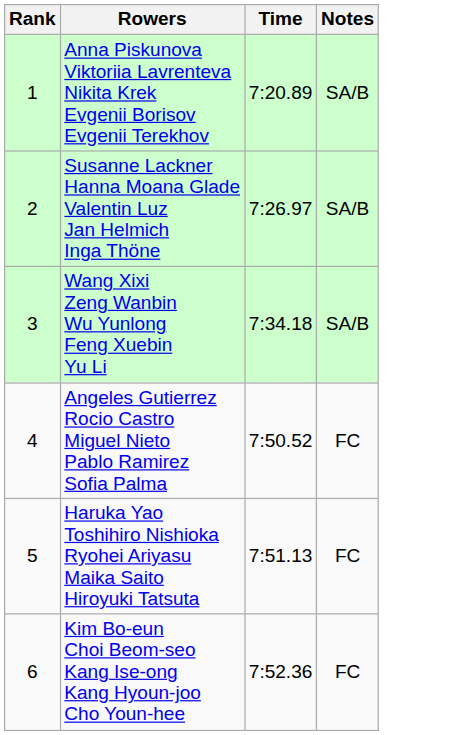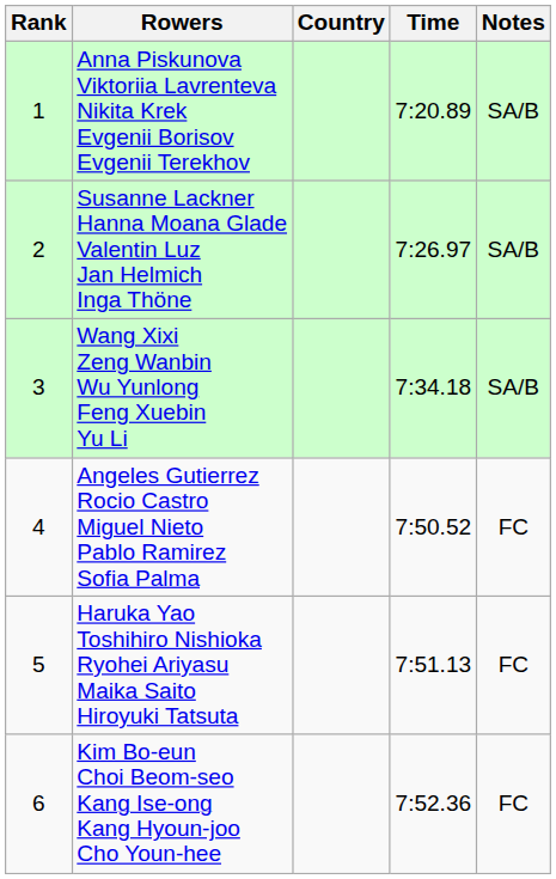 <table class="wikitable" style="text-align:center">
 <tr>
 <th>Rank</th>
 <th>Rowers</th>
+<th>Country</th>
 <th>Time</th>
 <th>Notes</th>
 </tr>
 <tr bgcolor=ccffcc>
 <td>1</td>
 <td align="left"><a href='#'>Anna Piskunova</a><br><a href='#'>Viktoriia Lavrenteva</a><br><a href='#'>Nikita Krek</a><br><a href='#'>Evgenii Borisov</a><br><a href='#'>Evgenii Terekhov</a></td>
+<td align="left"></td>
 <td>7:20.89</td>
 <td>SA/B</td>
 </tr>
 <tr bgcolor=ccffcc>
 <td>2</td>
 <td align="left"><a href='#'>Susanne Lackner</a><br><a href='#'>Hanna Moana Glade</a><br><a href='#'>Valentin Luz</a><br><a href='#'>Jan Helmich</a><br><a href='#'>Inga Thöne</a></td>
+<td align="left"></td>
 <td>7:26.97</td>
 <td>SA/B</td>
 </tr>
 <tr bgcolor=ccffcc>
 <td>3</td>
 <td align="left"><a href='#'>Wang Xixi</a><br><a href='#'>Zeng Wanbin</a><br><a href='#'>Wu Yunlong</a><br><a href='#'>Feng Xuebin</a><br><a href='#'>Yu Li</a></td>
+<td align="left"></td>
 <td>7:34.18</td>
 <td>SA/B</td>
 </tr>
 <tr>
 <td>4</td>
 <td align="left"><a href='#'>Angeles Gutierrez</a><br><a href='#'>Rocio Castro</a><br><a href='#'>Miguel Nieto</a><br><a href='#'>Pablo Ramirez</a><br><a href='#'>Sofia Palma</a></td>
+<td align="left"></td>
 <td>7:50.52</td>
 <td>FC</td>
 </tr>
 <tr>
 <td>5</td>
 <td align="left"><a href='#'>Haruka Yao</a><br><a href='#'>Toshihiro Nishioka</a><br><a href='#'>Ryohei Ariyasu</a><br><a href='#'>Maika Saito</a><br><a href='#'>Hiroyuki Tatsuta</a></td>
+<td align="left"></td>
 <td>7:51.13</td>
 <td>FC</td>
 </tr>
 <tr>
 <td>6</td>
 <td align="left"><a href='#'>Kim Bo-eun</a><br><a href='#'>Choi Beom-seo</a><br><a href='#'>Kang Ise-ong</a><br><a href='#'>Kang Hyoun-joo</a><br><a href='#'>Cho Youn-hee</a></td>
+<td align="left"></td>
 <td>7:52.36</td>
 <td>FC</td>
 </tr>
 </table>
